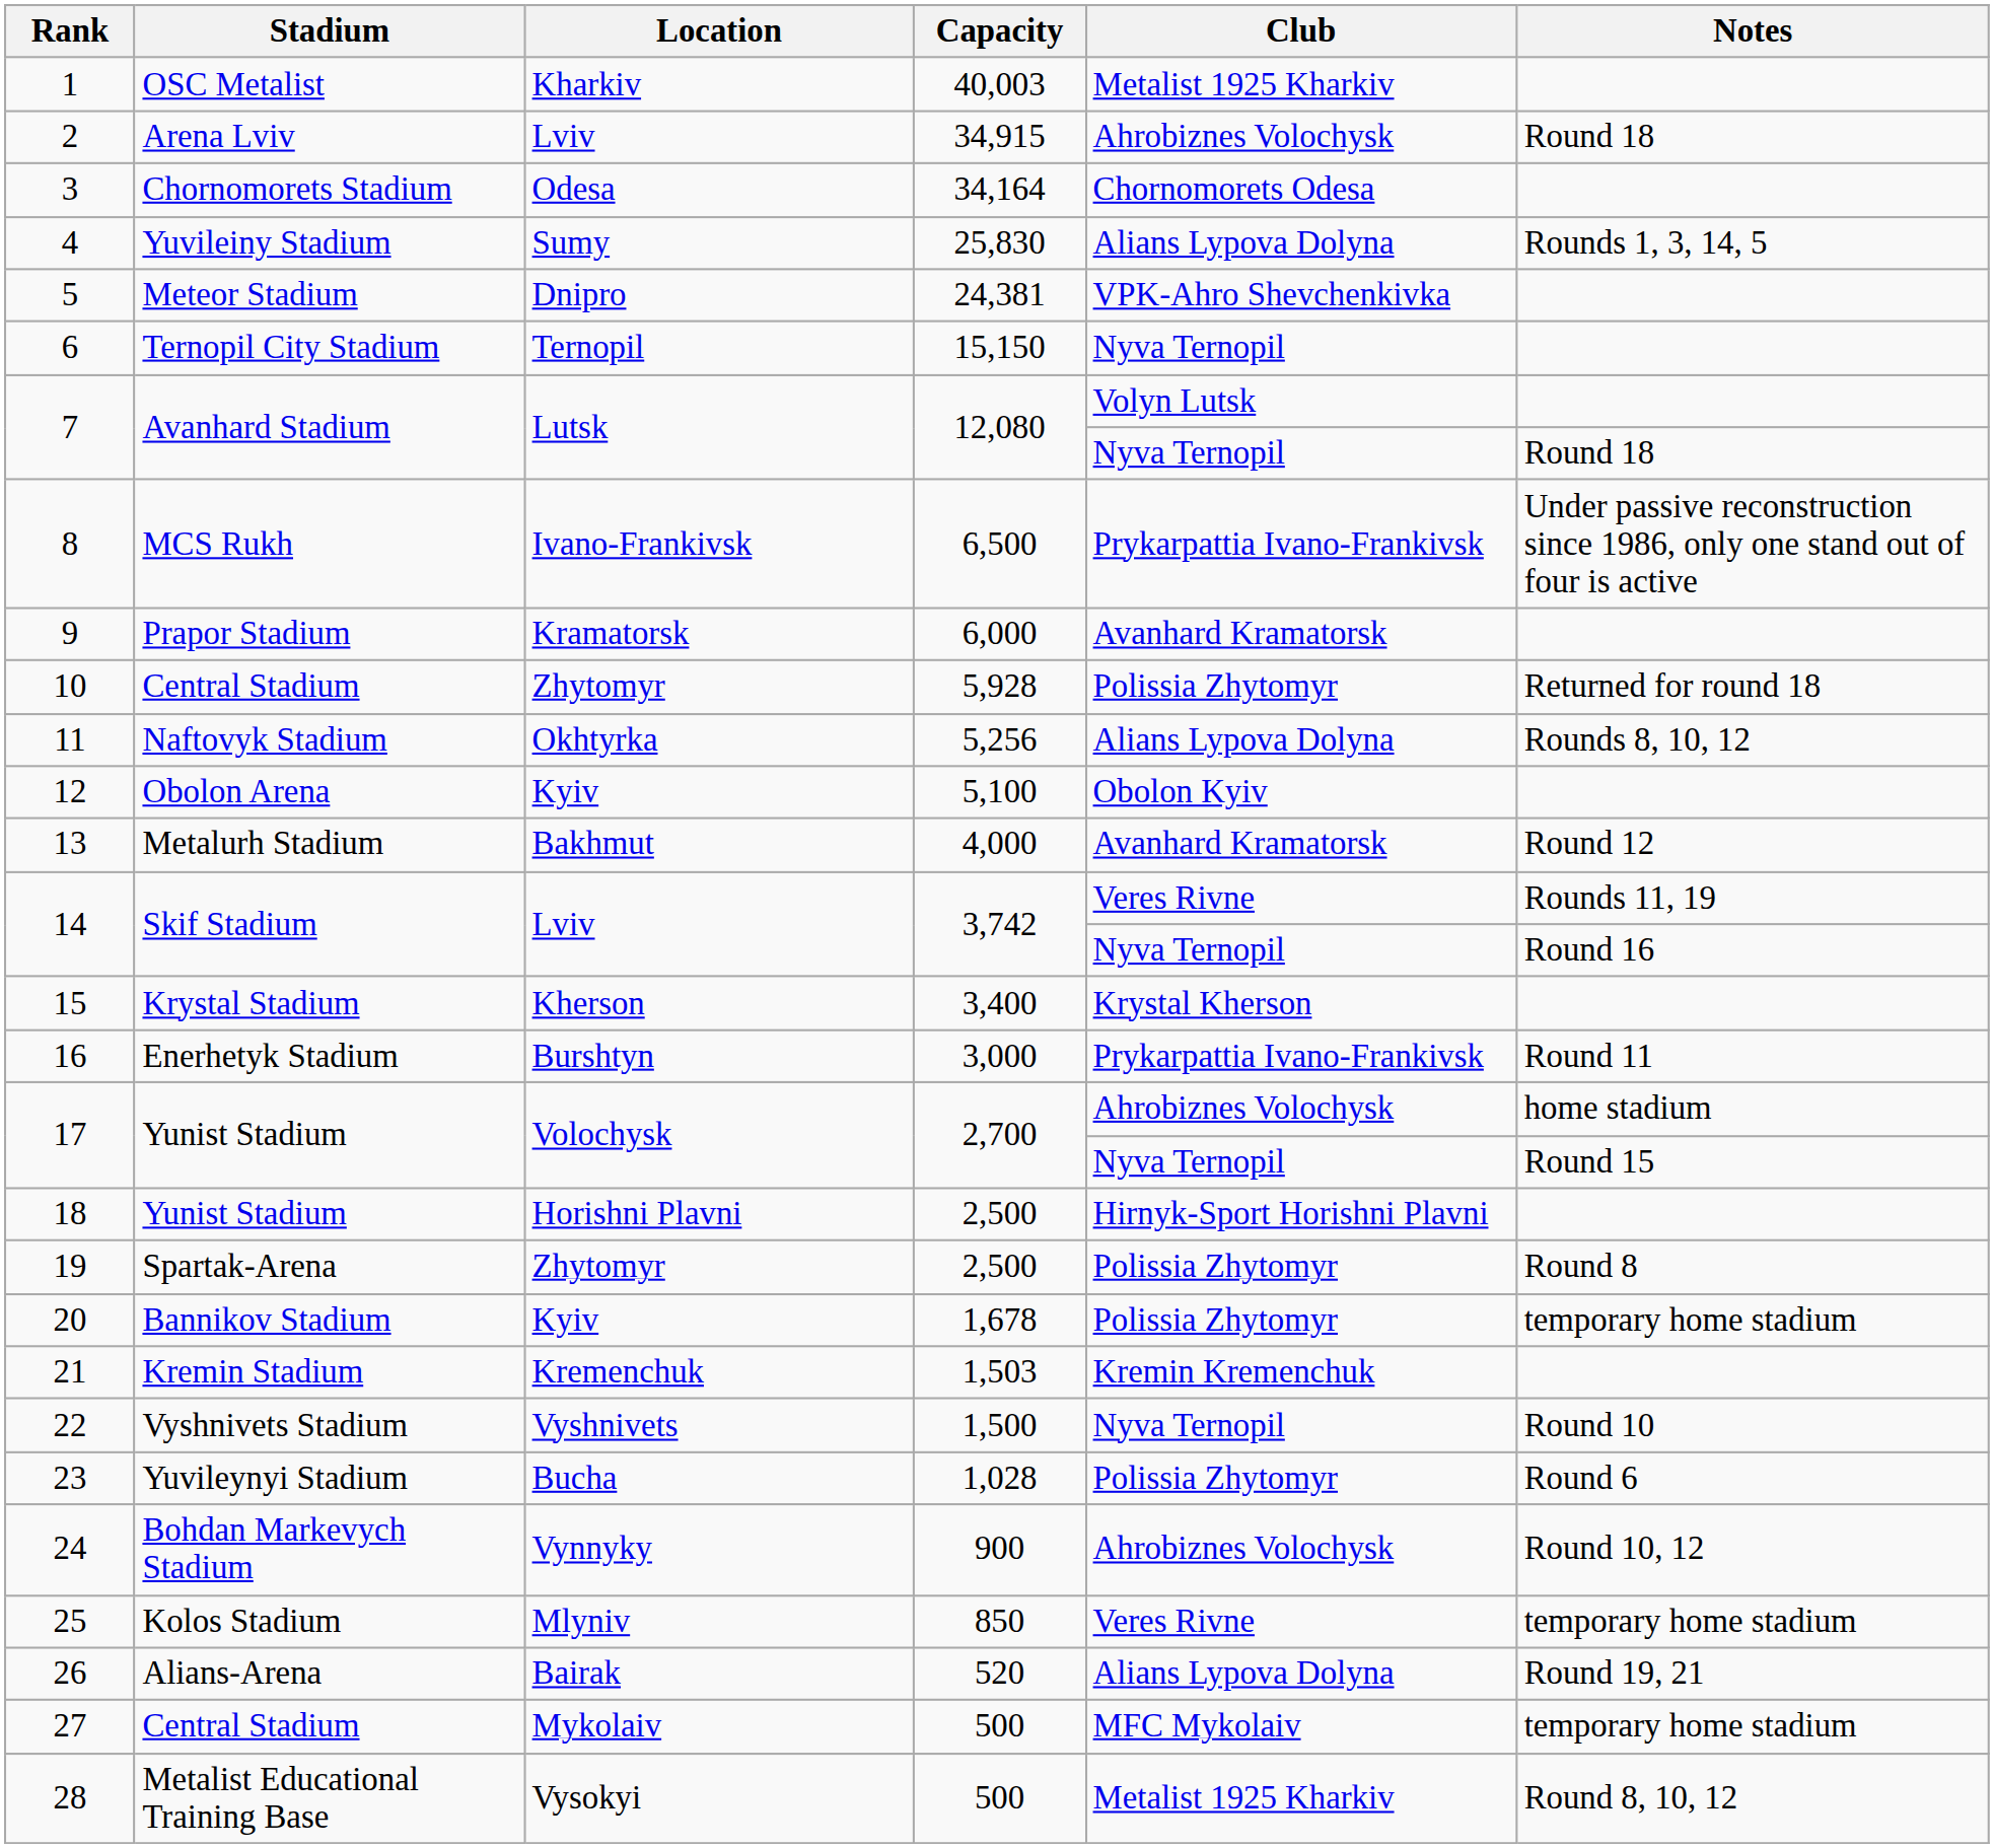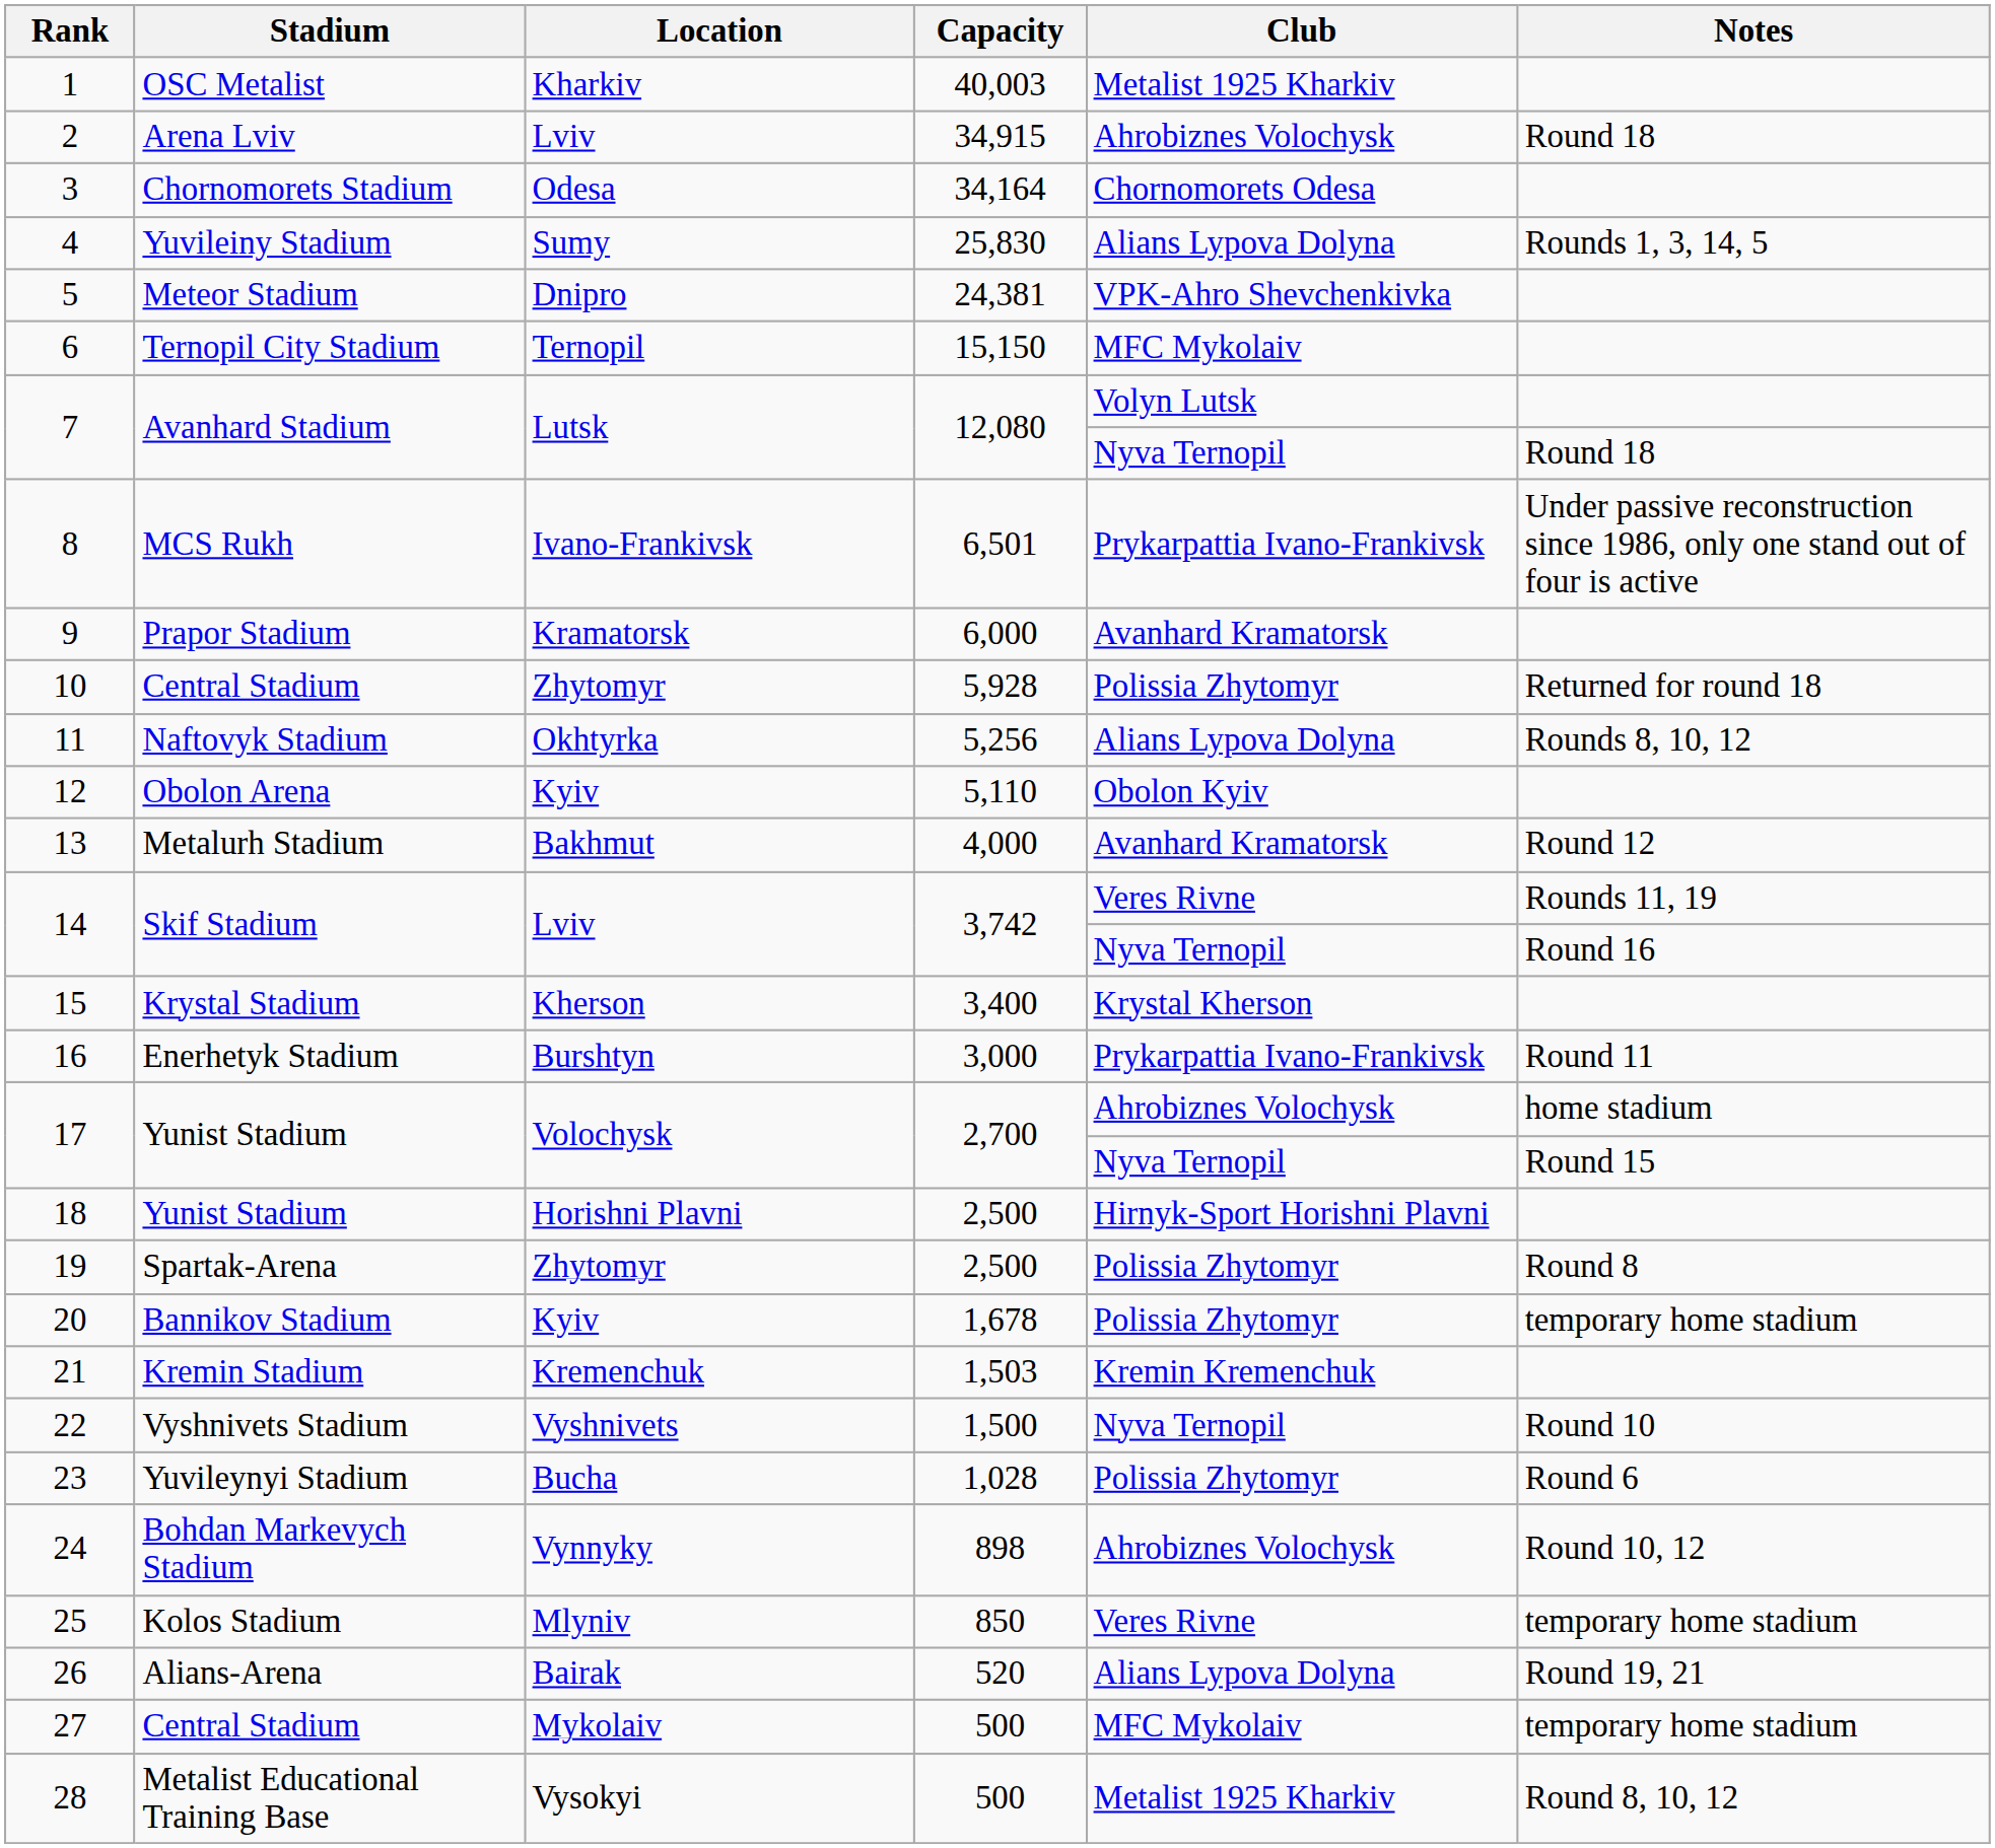 <table class="wikitable sortable">
 <tr>
 <th width=55>Rank</th>
 <th width=180>Stadium</th>
 <th width=180>Location</th>
 <th width=75>Capacity</th>
 <th width=200>Club</th>
 <th width=220>Notes</th>
 </tr>
 <tr>
 <td align=center>1</td>
 <td align=left><a href='#'>OSC Metalist</a></td>
 <td><a href='#'>Kharkiv</a></td>
 <td align=center>40,003</td>
 <td><a href='#'>Metalist 1925 Kharkiv</a></td>
 <td></td>
 </tr>
 <tr>
 <td align=center>2</td>
 <td><a href='#'>Arena Lviv</a></td>
 <td><a href='#'>Lviv</a></td>
 <td align=center>34,915</td>
 <td><a href='#'>Ahrobiznes Volochysk</a></td>
 <td>Round 18</td>
 </tr>
 <tr>
 <td align=center>3</td>
 <td><a href='#'>Chornomorets Stadium</a></td>
 <td><a href='#'>Odesa</a></td>
 <td align=center>34,164</td>
 <td><a href='#'>Chornomorets Odesa</a></td>
 <td></td>
 </tr>
 <tr>
 <td align=center>4</td>
 <td><a href='#'>Yuvileiny Stadium</a></td>
 <td><a href='#'>Sumy</a></td>
 <td align=center>25,830</td>
 <td><a href='#'>Alians Lypova Dolyna</a></td>
 <td>Rounds 1, 3, 14, 5</td>
 </tr>
 <tr>
 <td align=center>5</td>
 <td><a href='#'>Meteor Stadium</a></td>
 <td><a href='#'>Dnipro</a></td>
 <td align=center>24,381</td>
 <td><a href='#'>VPK-Ahro Shevchenkivka</a></td>
 <td></td>
 </tr>
 <tr>
 <td align=center>6</td>
 <td align=left><a href='#'>Ternopil City Stadium</a></td>
 <td><a href='#'>Ternopil</a></td>
 <td align=center>15,150</td>
-<td><a href='#'>Nyva Ternopil</a></td>
+<td><a href='#'>MFC Mykolaiv</a></td>
 <td></td>
 </tr>
 <tr>
 <td align=center  rowspan=2>7</td>
 <td rowspan=2><a href='#'>Avanhard Stadium</a></td>
 <td rowspan=2><a href='#'>Lutsk</a></td>
 <td align=center  rowspan=2>12,080</td>
 <td><a href='#'>Volyn Lutsk</a></td>
 <td></td>
 </tr>
 <tr>
 <td><a href='#'>Nyva Ternopil</a></td>
 <td>Round 18</td>
 </tr>
 <tr>
 <td align=center>8</td>
 <td><a href='#'>MCS Rukh</a></td>
 <td><a href='#'>Ivano-Frankivsk</a></td>
-<td align=center>6,500</td>
+<td align=center>6,501</td>
 <td><a href='#'>Prykarpattia Ivano-Frankivsk</a></td>
 <td>Under passive reconstruction since 1986, only one stand out of four is active</td>
 </tr>
 <tr>
 <td align=center>9</td>
 <td><a href='#'>Prapor Stadium</a></td>
 <td><a href='#'>Kramatorsk</a></td>
 <td align=center>6,000</td>
 <td><a href='#'>Avanhard Kramatorsk</a></td>
 <td></td>
 </tr>
 <tr>
 <td align=center>10</td>
 <td><a href='#'>Central Stadium</a></td>
 <td><a href='#'>Zhytomyr</a></td>
 <td align=center>5,928</td>
 <td><a href='#'>Polissia Zhytomyr</a></td>
 <td>Returned for round 18</td>
 </tr>
 <tr>
 <td align=center>11</td>
 <td><a href='#'>Naftovyk Stadium</a></td>
 <td><a href='#'>Okhtyrka</a></td>
 <td align=center>5,256</td>
 <td><a href='#'>Alians Lypova Dolyna</a></td>
 <td>Rounds 8, 10, 12</td>
 </tr>
 <tr>
 <td align=center>12</td>
 <td><a href='#'>Obolon Arena</a></td>
 <td><a href='#'>Kyiv</a></td>
-<td align=center>5,100</td>
+<td align=center>5,110</td>
 <td><a href='#'>Obolon Kyiv</a></td>
 <td></td>
 </tr>
 <tr>
 <td align=center>13</td>
 <td>Metalurh Stadium</td>
 <td><a href='#'>Bakhmut</a></td>
 <td align=center>4,000</td>
 <td><a href='#'>Avanhard Kramatorsk</a></td>
 <td>Round 12</td>
 </tr>
 <tr>
 <td align=center rowspan=2>14</td>
 <td rowspan=2><a href='#'>Skif Stadium</a></td>
 <td rowspan=2><a href='#'>Lviv</a></td>
 <td align=center rowspan=2>3,742</td>
 <td><a href='#'>Veres Rivne</a></td>
 <td>Rounds 11, 19</td>
 </tr>
 <tr>
 <td><a href='#'>Nyva Ternopil</a></td>
 <td>Round 16</td>
 </tr>
 <tr>
 <td align=center>15</td>
 <td><a href='#'>Krystal Stadium</a></td>
 <td><a href='#'>Kherson</a></td>
 <td align=center>3,400</td>
 <td><a href='#'>Krystal Kherson</a></td>
 <td></td>
 </tr>
 <tr>
 <td align=center>16</td>
 <td>Enerhetyk Stadium</td>
 <td><a href='#'>Burshtyn</a></td>
 <td align=center>3,000</td>
 <td><a href='#'>Prykarpattia Ivano-Frankivsk</a></td>
 <td>Round 11</td>
 </tr>
 <tr>
 <td align=center rowspan=2>17</td>
 <td rowspan=2>Yunist Stadium</td>
 <td rowspan=2><a href='#'>Volochysk</a></td>
 <td align=center rowspan=2>2,700</td>
 <td><a href='#'>Ahrobiznes Volochysk</a></td>
 <td>home stadium</td>
 </tr>
 <tr>
 <td><a href='#'>Nyva Ternopil</a></td>
 <td>Round 15</td>
 </tr>
 <tr>
 <td align=center>18</td>
 <td><a href='#'>Yunist Stadium</a></td>
 <td><a href='#'>Horishni Plavni</a></td>
 <td align=center>2,500</td>
 <td><a href='#'>Hirnyk-Sport Horishni Plavni</a></td>
 <td></td>
 </tr>
 <tr>
 <td align=center>19</td>
 <td>Spartak-Arena</td>
 <td><a href='#'>Zhytomyr</a></td>
 <td align=center>2,500</td>
 <td><a href='#'>Polissia Zhytomyr</a></td>
 <td>Round 8</td>
 </tr>
 <tr>
 <td align=center>20</td>
 <td><a href='#'>Bannikov Stadium</a></td>
 <td><a href='#'>Kyiv</a></td>
 <td align=center>1,678</td>
 <td><a href='#'>Polissia Zhytomyr</a></td>
 <td>temporary home stadium</td>
 </tr>
 <tr>
 <td align=center>21</td>
 <td><a href='#'>Kremin Stadium</a></td>
 <td><a href='#'>Kremenchuk</a></td>
 <td align=center>1,503</td>
 <td><a href='#'>Kremin Kremenchuk</a></td>
 <td></td>
 </tr>
 <tr>
 <td align=center>22</td>
 <td>Vyshnivets Stadium</td>
 <td><a href='#'>Vyshnivets</a></td>
 <td align=center>1,500</td>
 <td><a href='#'>Nyva Ternopil</a></td>
 <td>Round 10</td>
 </tr>
 <tr>
 <td align=center>23</td>
 <td>Yuvileynyi Stadium</td>
 <td><a href='#'>Bucha</a></td>
 <td align=center>1,028</td>
 <td><a href='#'>Polissia Zhytomyr</a></td>
 <td>Round 6</td>
 </tr>
 <tr>
 <td align=center>24</td>
 <td><a href='#'>Bohdan Markevych Stadium</a></td>
 <td><a href='#'>Vynnyky</a></td>
-<td align=center>900</td>
+<td align=center>898</td>
 <td><a href='#'>Ahrobiznes Volochysk</a></td>
 <td>Round 10, 12</td>
 </tr>
 <tr>
 <td align=center>25</td>
 <td>Kolos Stadium</td>
 <td><a href='#'>Mlyniv</a></td>
 <td align=center>850</td>
 <td><a href='#'>Veres Rivne</a></td>
 <td>temporary home stadium</td>
 </tr>
 <tr>
 <td align=center>26</td>
 <td>Alians-Arena</td>
 <td><a href='#'>Bairak</a></td>
 <td align=center>520</td>
 <td><a href='#'>Alians Lypova Dolyna</a></td>
 <td>Round 19, 21</td>
 </tr>
 <tr>
 <td align=center>27</td>
 <td><a href='#'>Central Stadium</a> </td>
 <td><a href='#'>Mykolaiv</a></td>
 <td align=center>500</td>
 <td><a href='#'>MFC Mykolaiv</a></td>
 <td>temporary home stadium</td>
 </tr>
 <tr>
 <td align=center>28</td>
 <td>Metalist Educational Training Base</td>
 <td>Vysokyi</td>
 <td align=center>500</td>
 <td><a href='#'>Metalist 1925 Kharkiv</a></td>
 <td>Round 8, 10, 12</td>
 </tr>
 </table>
